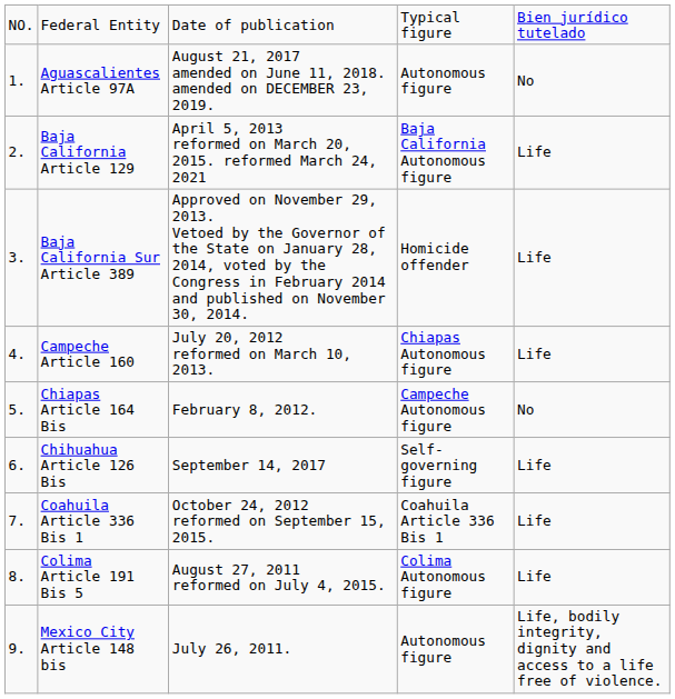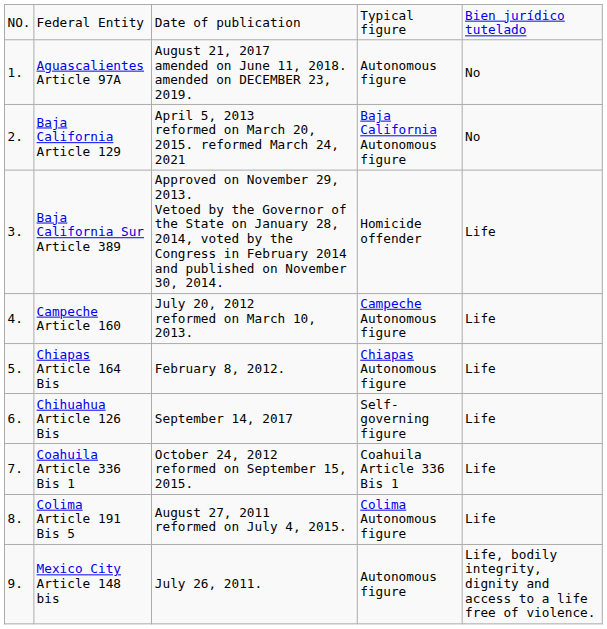 <table class="wikitable">
 <tr>
 <td>NO.</td>
 <td>Federal Entity</td>
 <td>Date of publication</td>
 <td>Typical figure</td>
 <td><a href='#'>Bien jurídico tutelado</a></td>
 </tr>
 <tr>
 <td>1.</td>
 <td><a href='#'>Aguascalientes</a><br>Article 97A</td>
 <td>August 21, 2017<br>amended on June 11, 2018. amended on DECEMBER 23, 2019.</td>
 <td>Autonomous figure</td>
 <td>No</td>
 </tr>
 <tr>
 <td>2.</td>
 <td><a href='#'>Baja California</a><br>Article 129</td>
 <td>April 5, 2013<br>reformed on March 20, 2015. reformed March 24, 2021</td>
 <td><a href='#'>Baja California</a> Autonomous figure</td>
-<td>Life</td>
+<td>No</td>
 </tr>
 <tr>
 <td>3.</td>
 <td><a href='#'>Baja California Sur</a><br>Article 389</td>
 <td>Approved on November 29, 2013.<br>Vetoed by the Governor of the State on January 28, 2014, voted by the Congress in February 2014 and published on November 30, 2014.</td>
 <td>Homicide offender</td>
 <td>Life</td>
 </tr>
 <tr>
 <td>4.</td>
 <td><a href='#'>Campeche</a><br>Article 160</td>
 <td>July 20, 2012<br>reformed on March 10, 2013.</td>
-<td><a href='#'>Chiapas</a> Autonomous figure</td>
+<td><a href='#'>Campeche</a> Autonomous figure</td>
 <td>Life</td>
 </tr>
 <tr>
 <td>5.</td>
 <td><a href='#'>Chiapas</a><br>Article 164 Bis</td>
 <td>February 8, 2012.</td>
-<td><a href='#'>Campeche</a> Autonomous figure</td>
-<td>No</td>
+<td><a href='#'>Chiapas</a> Autonomous figure</td>
+<td>Life</td>
 </tr>
 <tr>
 <td>6.</td>
 <td><a href='#'>Chihuahua</a><br>Article 126 Bis</td>
 <td>September 14, 2017</td>
 <td>Self-governing figure</td>
 <td>Life</td>
 </tr>
 <tr>
 <td>7.</td>
 <td><a href='#'>Coahuila</a><br>Article 336 Bis 1</td>
 <td>October 24, 2012<br>reformed on September 15, 2015.</td>
 <td>Coahuila Article 336 Bis 1</td>
 <td>Life</td>
 </tr>
 <tr>
 <td>8.</td>
 <td><a href='#'>Colima</a><br>Article 191 Bis 5</td>
 <td>August 27, 2011<br>reformed on July 4, 2015.</td>
 <td><a href='#'>Colima</a> Autonomous figure</td>
 <td>Life</td>
 </tr>
 <tr>
 <td>9.</td>
 <td><a href='#'>Mexico City</a><br>Article 148 bis</td>
 <td>July 26, 2011.</td>
 <td>Autonomous figure</td>
 <td>Life, bodily integrity, dignity and access to a life free of violence.</td>
 </tr>
 </table>
